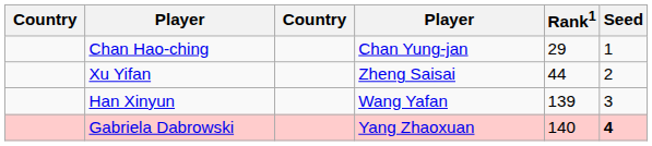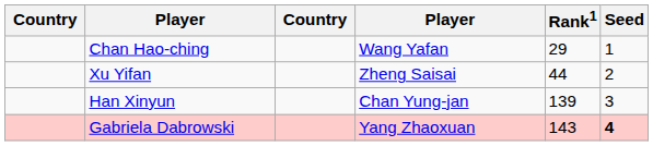 <table class="sortable wikitable">
 <tr>
 <th width="70">Country</th>
 <th width="175">Player</th>
 <th width="70">Country</th>
 <th width="175">Player</th>
 <th>Rank<sup>1</sup></th>
 <th>Seed</th>
 </tr>
 <tr>
 <td></td>
 <td><a href='#'>Chan Hao-ching</a></td>
 <td></td>
-<td><a href='#'>Chan Yung-jan</a></td>
+<td><a href='#'>Wang Yafan</a></td>
 <td>29</td>
 <td>1</td>
 </tr>
 <tr>
 <td></td>
 <td><a href='#'>Xu Yifan</a></td>
 <td></td>
 <td><a href='#'>Zheng Saisai</a></td>
 <td>44</td>
 <td>2</td>
 </tr>
 <tr>
 <td></td>
 <td><a href='#'>Han Xinyun</a></td>
 <td></td>
-<td><a href='#'>Wang Yafan</a></td>
+<td><a href='#'>Chan Yung-jan</a></td>
 <td>139</td>
 <td>3</td>
 </tr>
 <tr style="background:#fcc;">
 <td></td>
 <td><a href='#'>Gabriela Dabrowski</a></td>
 <td></td>
 <td><a href='#'>Yang Zhaoxuan</a></td>
-<td>140</td>
+<td>143</td>
 <td><strong>4</strong></td>
 </tr>
 </table>
